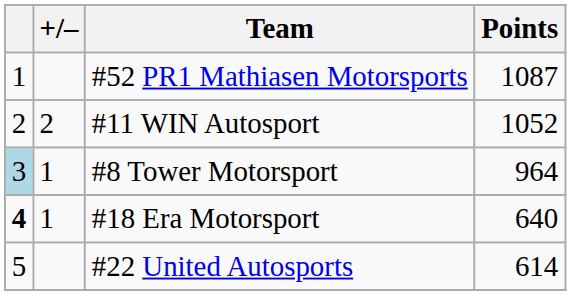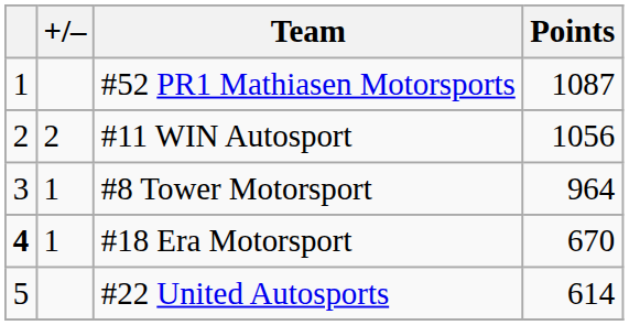 <table class="wikitable" style="font-size: 95%;">
 <tr>
 <th scope="col"></th>
 <th scope="col">+/–</th>
 <th scope="col">Team</th>
 <th scope="col">Points</th>
 </tr>
 <tr>
 <td align=center>1</td>
 <td align="left"></td>
 <td> #52 <a href='#'>PR1 Mathiasen Motorsports</a></td>
 <td align=right>1087</td>
 </tr>
 <tr>
 <td align=center>2</td>
 <td align="left"> 2</td>
 <td> #11 WIN Autosport</td>
-<td align=right>1052</td>
+<td align=right>1056</td>
 </tr>
 <tr>
-<td align=center style="background: lightblue;">3</td>
+<td align=center>3</td>
 <td align="left"> 1</td>
 <td> #8 Tower Motorsport</td>
 <td align=right>964</td>
 </tr>
 <tr>
 <td align=center><strong>4</strong></td>
 <td align="left"> 1</td>
 <td> #18 Era Motorsport</td>
-<td align=right>640</td>
+<td align=right>670</td>
 </tr>
 <tr>
 <td align=center>5</td>
 <td align="left"></td>
 <td> #22 <a href='#'>United Autosports</a></td>
 <td align=right>614</td>
 </tr>
 <tr>
 </tr>
 </table>
